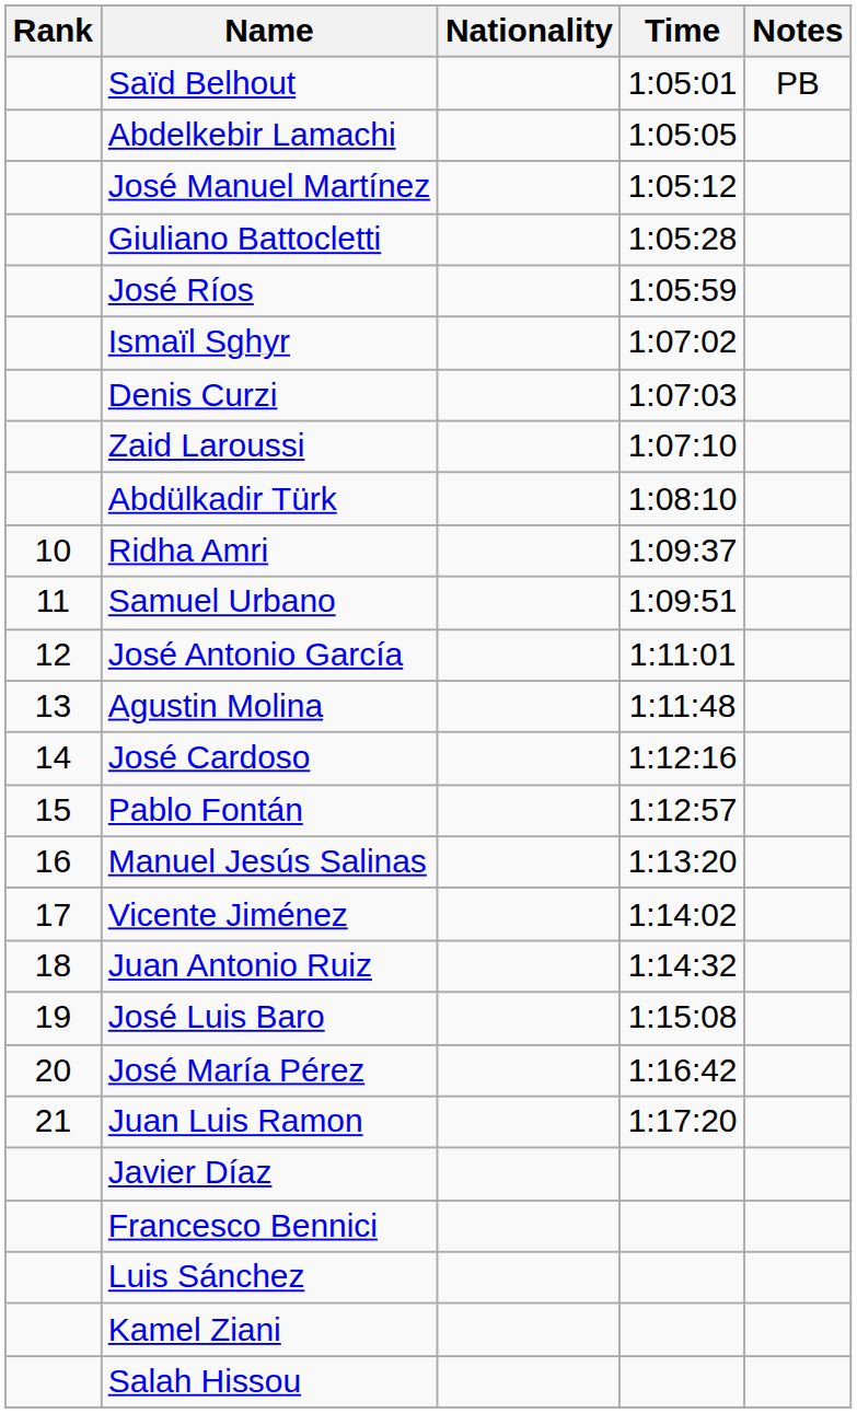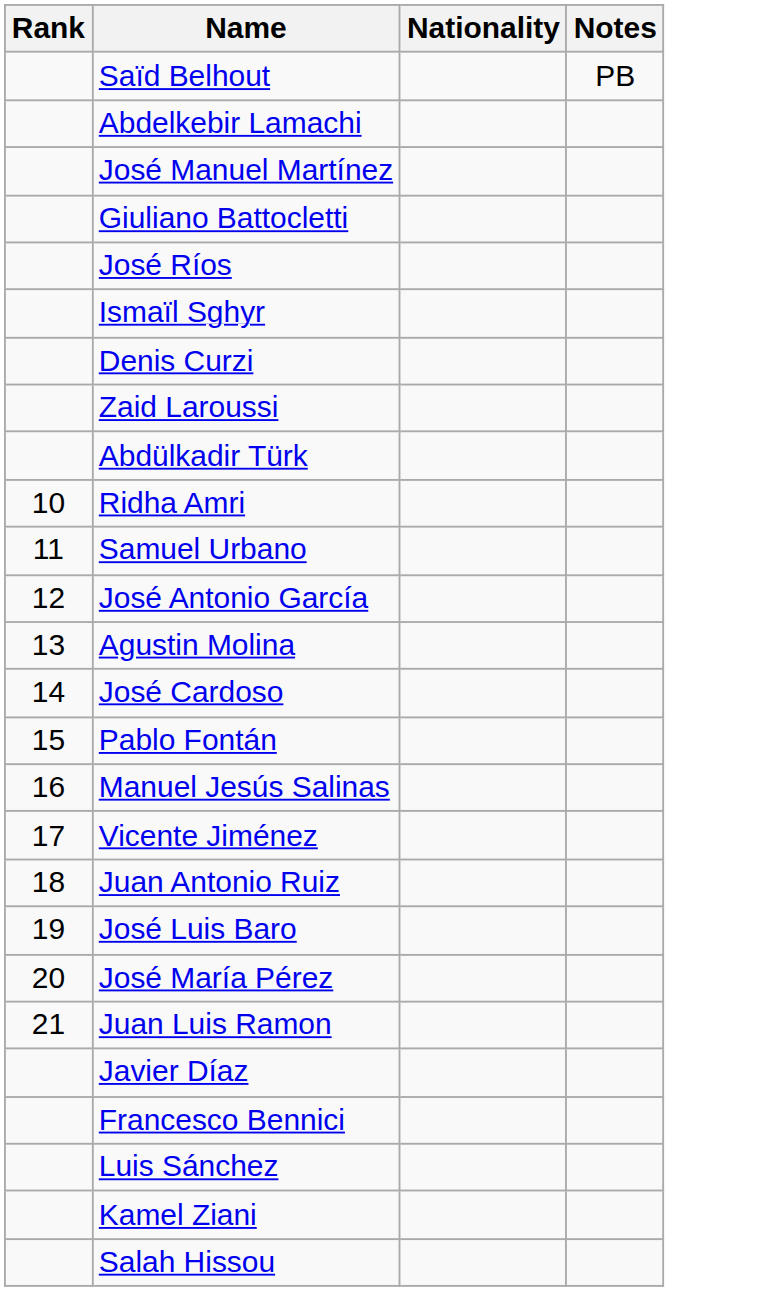 <table class="wikitable sortable" style="text-align:center">
 <tr>
 <th>Rank</th>
 <th>Name</th>
 <th>Nationality</th>
-<th>Time</th>
 <th>Notes</th>
 </tr>
 <tr>
 <td></td>
 <td align=left><a href='#'>Saïd Belhout</a></td>
 <td align=left></td>
-<td>1:05:01</td>
 <td>PB</td>
 </tr>
 <tr>
 <td></td>
 <td align=left><a href='#'>Abdelkebir Lamachi</a></td>
 <td align=left></td>
-<td>1:05:05</td>
 <td></td>
 </tr>
 <tr>
 <td></td>
 <td align=left><a href='#'>José Manuel Martínez</a></td>
 <td align=left></td>
-<td>1:05:12</td>
 <td></td>
 </tr>
 <tr>
 <td></td>
 <td align=left><a href='#'>Giuliano Battocletti</a></td>
 <td align=left></td>
-<td>1:05:28</td>
 <td></td>
 </tr>
 <tr>
 <td></td>
 <td align=left><a href='#'>José Ríos</a></td>
 <td align=left></td>
-<td>1:05:59</td>
 <td></td>
 </tr>
 <tr>
 <td></td>
 <td align=left><a href='#'>Ismaïl Sghyr</a></td>
 <td align=left></td>
-<td>1:07:02</td>
 <td></td>
 </tr>
 <tr>
 <td></td>
 <td align=left><a href='#'>Denis Curzi</a></td>
 <td align=left></td>
-<td>1:07:03</td>
 <td></td>
 </tr>
 <tr>
 <td></td>
 <td align=left><a href='#'>Zaid Laroussi</a></td>
 <td align=left></td>
-<td>1:07:10</td>
 <td></td>
 </tr>
 <tr>
 <td></td>
 <td align=left><a href='#'>Abdülkadir Türk</a></td>
 <td align=left></td>
-<td>1:08:10</td>
 <td></td>
 </tr>
 <tr>
 <td>10</td>
 <td align=left><a href='#'>Ridha Amri</a></td>
 <td align=left></td>
-<td>1:09:37</td>
 <td></td>
 </tr>
 <tr>
 <td>11</td>
 <td align=left><a href='#'>Samuel Urbano</a></td>
 <td align=left></td>
-<td>1:09:51</td>
 <td></td>
 </tr>
 <tr>
 <td>12</td>
 <td align=left><a href='#'>José Antonio García</a></td>
 <td align=left></td>
-<td>1:11:01</td>
 <td></td>
 </tr>
 <tr>
 <td>13</td>
 <td align=left><a href='#'>Agustin Molina</a></td>
 <td align=left></td>
-<td>1:11:48</td>
 <td></td>
 </tr>
 <tr>
 <td>14</td>
 <td align=left><a href='#'>José Cardoso</a></td>
 <td align=left></td>
-<td>1:12:16</td>
 <td></td>
 </tr>
 <tr>
 <td>15</td>
 <td align=left><a href='#'>Pablo Fontán</a></td>
 <td align=left></td>
-<td>1:12:57</td>
 <td></td>
 </tr>
 <tr>
 <td>16</td>
 <td align=left><a href='#'>Manuel Jesús Salinas</a></td>
 <td align=left></td>
-<td>1:13:20</td>
 <td></td>
 </tr>
 <tr>
 <td>17</td>
 <td align=left><a href='#'>Vicente Jiménez</a></td>
 <td align=left></td>
-<td>1:14:02</td>
 <td></td>
 </tr>
 <tr>
 <td>18</td>
 <td align=left><a href='#'>Juan Antonio Ruiz</a></td>
 <td align=left></td>
-<td>1:14:32</td>
 <td></td>
 </tr>
 <tr>
 <td>19</td>
 <td align=left><a href='#'>José Luis Baro</a></td>
 <td align=left></td>
-<td>1:15:08</td>
 <td></td>
 </tr>
 <tr>
 <td>20</td>
 <td align=left><a href='#'>José María Pérez</a></td>
 <td align=left></td>
-<td>1:16:42</td>
 <td></td>
 </tr>
 <tr>
 <td>21</td>
 <td align=left><a href='#'>Juan Luis Ramon</a></td>
 <td align=left></td>
-<td>1:17:20</td>
 <td></td>
 </tr>
 <tr>
 <td></td>
 <td align=left><a href='#'>Javier Díaz</a></td>
 <td align=left></td>
 <td></td>
-<td></td>
 </tr>
 <tr>
 <td></td>
 <td align=left><a href='#'>Francesco Bennici</a></td>
 <td align=left></td>
-<td></td>
 <td></td>
 </tr>
 <tr>
 <td></td>
 <td align=left><a href='#'>Luis Sánchez</a></td>
 <td align=left></td>
 <td></td>
-<td></td>
 </tr>
 <tr>
 <td></td>
 <td align=left><a href='#'>Kamel Ziani</a></td>
 <td align=left></td>
-<td></td>
 <td></td>
 </tr>
 <tr>
 <td></td>
 <td align=left><a href='#'>Salah Hissou</a></td>
 <td align=left></td>
 <td></td>
-<td></td>
 </tr>
 </table>
